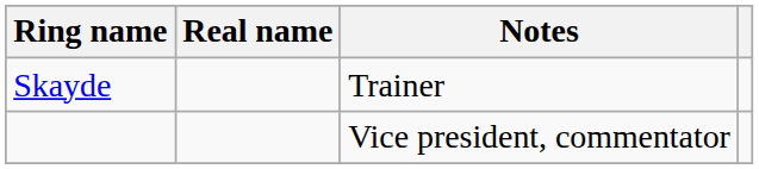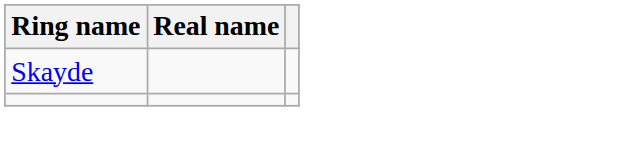 <table class="wikitable sortable">
 <tr>
 <th scope="col">Ring name</th>
 <th scope="col">Real name</th>
-<th scope="col">Notes</th>
 <th class="unsortable" scope="col"></th>
 </tr>
 <tr>
 <td><a href='#'>Skayde</a></td>
 <td></td>
-<td>Trainer</td>
 <td></td>
 </tr>
 <tr>
 <td></td>
 <td></td>
-<td>Vice president, commentator</td>
 <td></td>
 </tr>
 </table>
